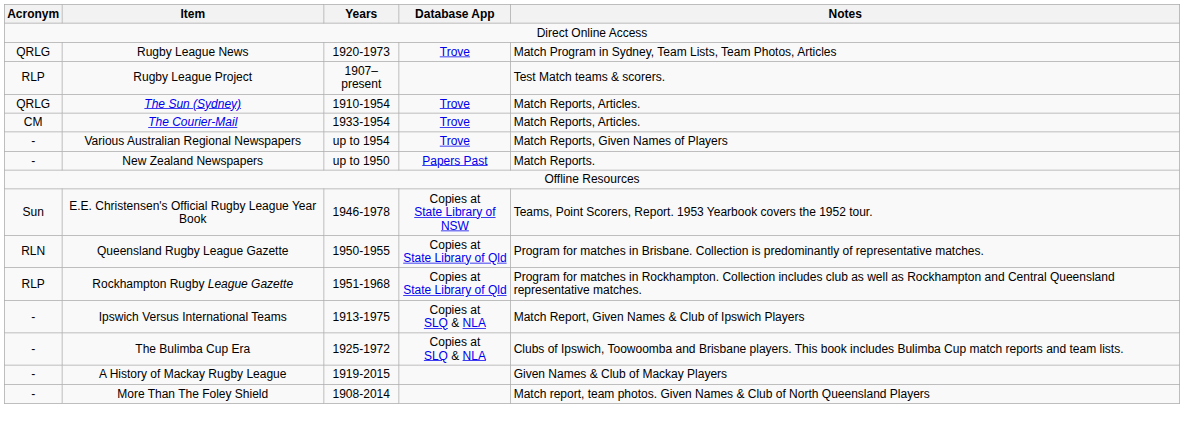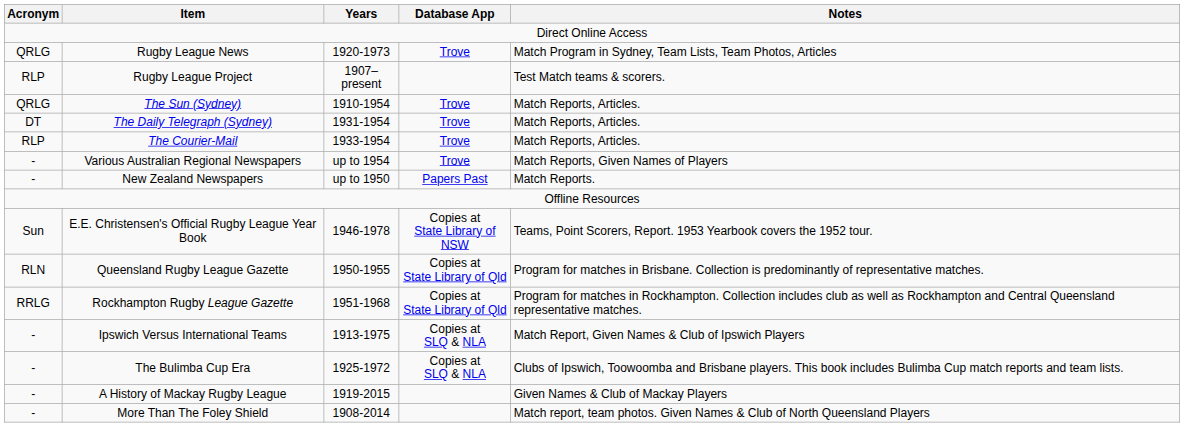 <table class=wikitable style="text-align:center;">
 <tr>
 <th>Acronym</th>
 <th>Item</th>
 <th>Years</th>
 <th>Database App</th>
 <th>Notes</th>
 </tr>
 <tr>
 <td colspan=5 align=center>Direct Online Access</td>
 </tr>
 <tr>
 <td>QRLG</td>
 <td>Rugby League News</td>
 <td>1920-1973</td>
 <td><a href='#'>Trove</a></td>
 <td align=left>Match Program in Sydney, Team Lists, Team Photos, Articles</td>
 </tr>
 <tr>
 <td>RLP</td>
 <td>Rugby League Project</td>
 <td>1907–present</td>
 <td></td>
 <td align=left>Test Match teams & scorers.</td>
 </tr>
 <tr>
 <td>QRLG</td>
 <td><em><a href='#'>The Sun (Sydney)</a></em></td>
 <td>1910-1954</td>
 <td><a href='#'>Trove</a></td>
 <td align=left>Match Reports, Articles.</td>
 </tr>
 <tr>
-<td>CM</td>
+<td>DT</td>
+<td><em><a href='#'>The Daily Telegraph (Sydney)</a></em></td>
+<td>1931-1954</td>
+<td><a href='#'>Trove</a></td>
+<td align=left>Match Reports, Articles.</td>
+</tr>
+<tr>
+<td>RLP</td>
 <td><em><a href='#'>The Courier-Mail</a></em></td>
 <td>1933-1954</td>
 <td><a href='#'>Trove</a></td>
 <td align=left>Match Reports, Articles.</td>
 </tr>
 <tr>
 <td>-</td>
 <td>Various Australian Regional Newspapers</td>
 <td>up to 1954</td>
 <td><a href='#'>Trove</a></td>
 <td align=left>Match Reports, Given Names of Players</td>
 </tr>
 <tr>
 <td>-</td>
 <td>New Zealand Newspapers</td>
 <td>up to 1950</td>
 <td><a href='#'>Papers Past</a></td>
 <td align=left>Match Reports.</td>
 </tr>
 <tr>
 <td colspan=5>Offline Resources</td>
 </tr>
 <tr>
 <td>Sun</td>
 <td>E.E. Christensen's Official Rugby League Year Book</td>
 <td>1946-1978</td>
 <td>Copies at <br> <a href='#'>State Library of NSW</a></td>
 <td align=left>Teams, Point Scorers, Report. 1953 Yearbook covers the 1952 tour.</td>
 </tr>
 <tr>
 <td>RLN</td>
 <td>Queensland Rugby League Gazette</td>
 <td>1950-1955</td>
 <td>Copies at <br> <a href='#'>State Library of Qld</a></td>
 <td align=left>Program for matches in Brisbane. Collection is predominantly of representative matches.</td>
 </tr>
 <tr>
-<td>RLP</td>
+<td>RRLG</td>
 <td>Rockhampton Rugby <em>League Gazette</em></td>
 <td>1951-1968</td>
 <td>Copies at <br> <a href='#'>State Library of Qld</a></td>
 <td align=left>Program for matches in Rockhampton. Collection includes club as well as Rockhampton and Central Queensland representative matches.</td>
 </tr>
 <tr>
 <td>-</td>
 <td>Ipswich Versus International Teams</td>
 <td>1913-1975</td>
 <td>Copies at <br><a href='#'>SLQ</a> & <a href='#'>NLA</a></td>
 <td align=left>Match Report, Given Names & Club of Ipswich Players</td>
 </tr>
 <tr>
 <td>-</td>
 <td>The Bulimba Cup Era</td>
 <td>1925-1972</td>
 <td>Copies at <br><a href='#'>SLQ</a> & <a href='#'>NLA</a></td>
 <td align=left>Clubs of Ipswich, Toowoomba and Brisbane players. This book includes Bulimba Cup match reports and team lists.</td>
 </tr>
 <tr>
 <td>-</td>
 <td>A History of Mackay Rugby League</td>
 <td>1919-2015</td>
 <td></td>
 <td align=left>Given Names & Club of Mackay Players</td>
 </tr>
 <tr>
 <td>-</td>
 <td>More Than The Foley Shield</td>
 <td>1908-2014</td>
 <td></td>
 <td align=left>Match report, team photos. Given Names & Club of North Queensland Players</td>
 </tr>
 </table>
